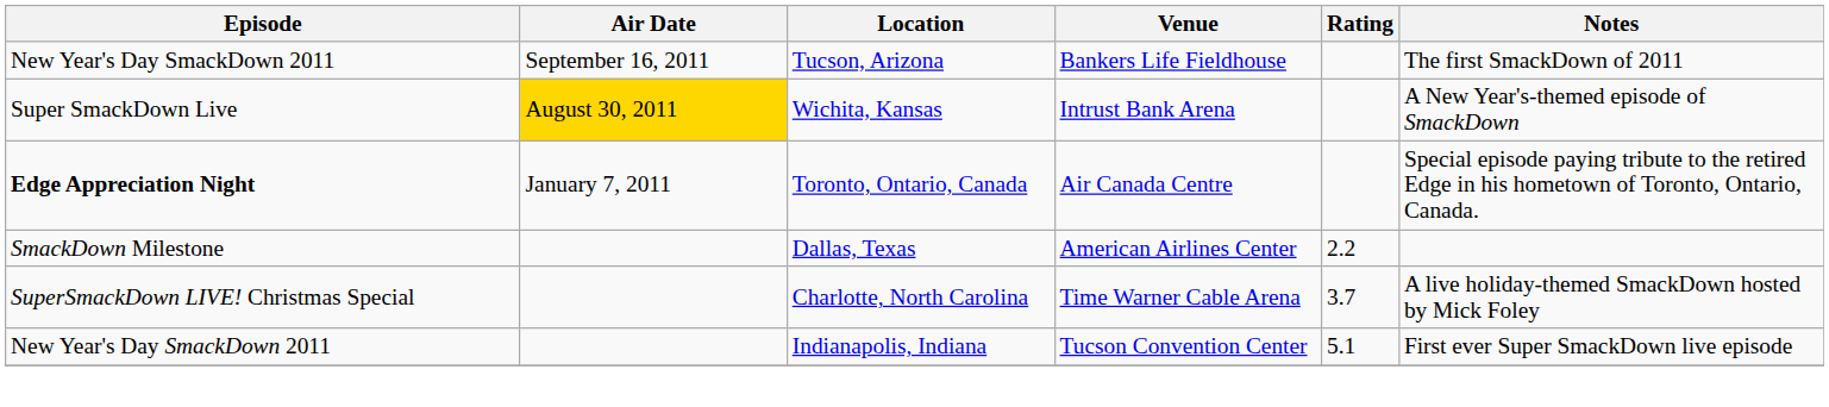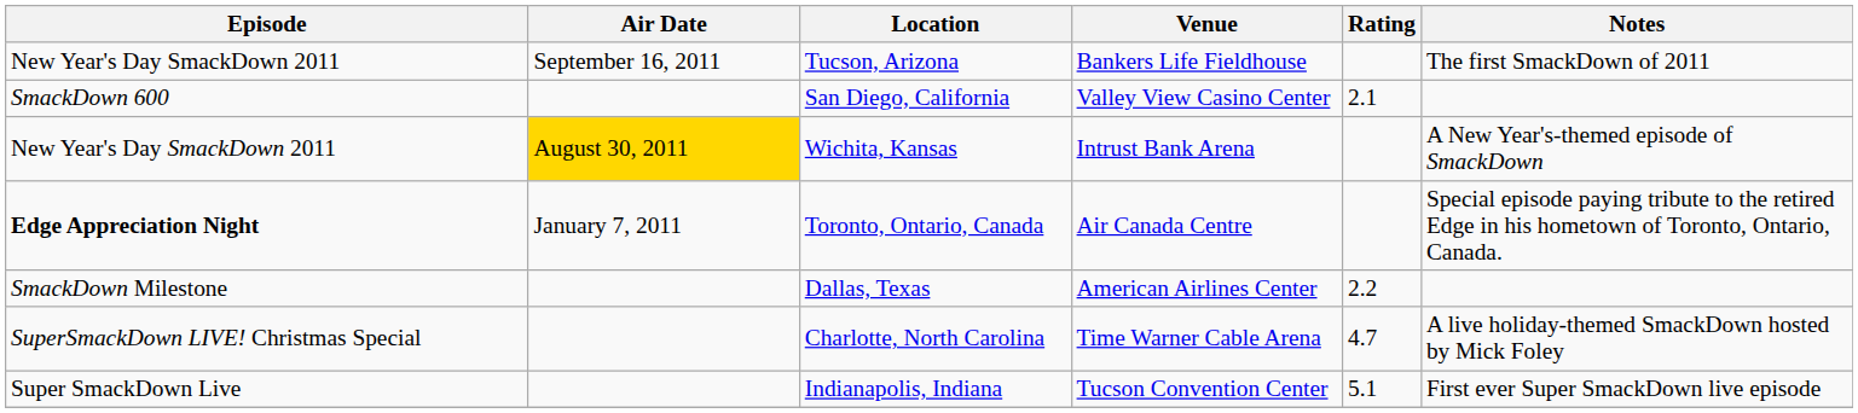 <table class="wikitable plainrowheaders sortable" style="width:100%;">
 <tr>
 <th style="width:29%;">Episode</th>
 <th style="width:15%;">Air Date</th>
 <th style="width:15%;">Location</th>
 <th style="width:15%;">Venue</th>
 <th style="width:2%;">Rating</th>
 <th style="width:99%;">Notes</th>
 </tr>
 <tr>
 <td>New Year's Day SmackDown 2011</td>
 <td>September 16, 2011</td>
 <td><a href='#'>Tucson, Arizona</a></td>
 <td><a href='#'>Bankers Life Fieldhouse</a></td>
 <td></td>
 <td>The first SmackDown of 2011</td>
 </tr>
 <tr>
-<td>Super SmackDown Live</td>
+<td><em>SmackDown 600</em></td>
+<td></td>
+<td><a href='#'>San Diego, California</a></td>
+<td><a href='#'>Valley View Casino Center</a></td>
+<td>2.1</td>
+<td></td>
+</tr>
+<tr>
+<td>New Year's Day <em>SmackDown</em> 2011</td>
 <td style="background: gold;">August 30, 2011</td>
 <td><a href='#'>Wichita, Kansas</a></td>
 <td><a href='#'>Intrust Bank Arena</a></td>
 <td></td>
 <td>A New Year's-themed episode of <em>SmackDown</em></td>
 </tr>
 <tr>
 <td><strong>Edge Appreciation Night</strong></td>
 <td>January 7, 2011</td>
 <td><a href='#'>Toronto, Ontario, Canada</a></td>
 <td><a href='#'>Air Canada Centre</a></td>
 <td></td>
 <td>Special episode paying tribute to the retired Edge in his hometown of Toronto, Ontario, Canada.</td>
 </tr>
 <tr>
 <td><em>SmackDown</em> Milestone</td>
 <td></td>
 <td><a href='#'>Dallas, Texas</a></td>
 <td><a href='#'>American Airlines Center</a></td>
 <td>2.2</td>
 <td></td>
 </tr>
 <tr>
 <td><em>SuperSmackDown LIVE!</em> Christmas Special</td>
 <td></td>
 <td><a href='#'>Charlotte, North Carolina</a></td>
 <td><a href='#'>Time Warner Cable Arena</a></td>
-<td>3.7</td>
+<td>4.7</td>
 <td>A live holiday-themed SmackDown hosted by Mick Foley</td>
 </tr>
 <tr>
-<td>New Year's Day <em>SmackDown</em> 2011</td>
+<td>Super SmackDown Live</td>
 <td></td>
 <td><a href='#'>Indianapolis, Indiana</a></td>
 <td><a href='#'>Tucson Convention Center</a></td>
 <td>5.1</td>
 <td>First ever Super SmackDown live episode</td>
 </tr>
 <tr>
 </tr>
 </table>
